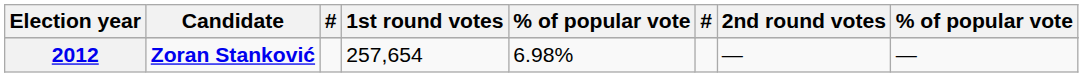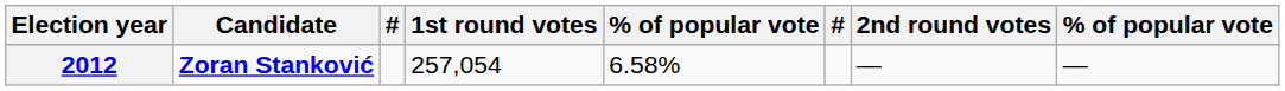 <table class="wikitable">
 <tr>
 <th>Election year</th>
 <th>Candidate</th>
 <th>#</th>
 <th>1st round votes</th>
 <th>% of popular vote</th>
 <th>#</th>
 <th>2nd round votes</th>
 <th>% of popular vote</th>
 </tr>
 <tr style="background:#bebebe;">
 </tr>
 <tr>
 <th><a href='#'>2012</a></th>
 <td><strong><a href='#'>Zoran Stanković</a></strong></td>
 <td></td>
-<td>257,654</td>
-<td>6.98%</td>
+<td>257,054</td>
+<td>6.58%</td>
 <td></td>
 <td>—</td>
 <td>—</td>
 </tr>
 </table>
